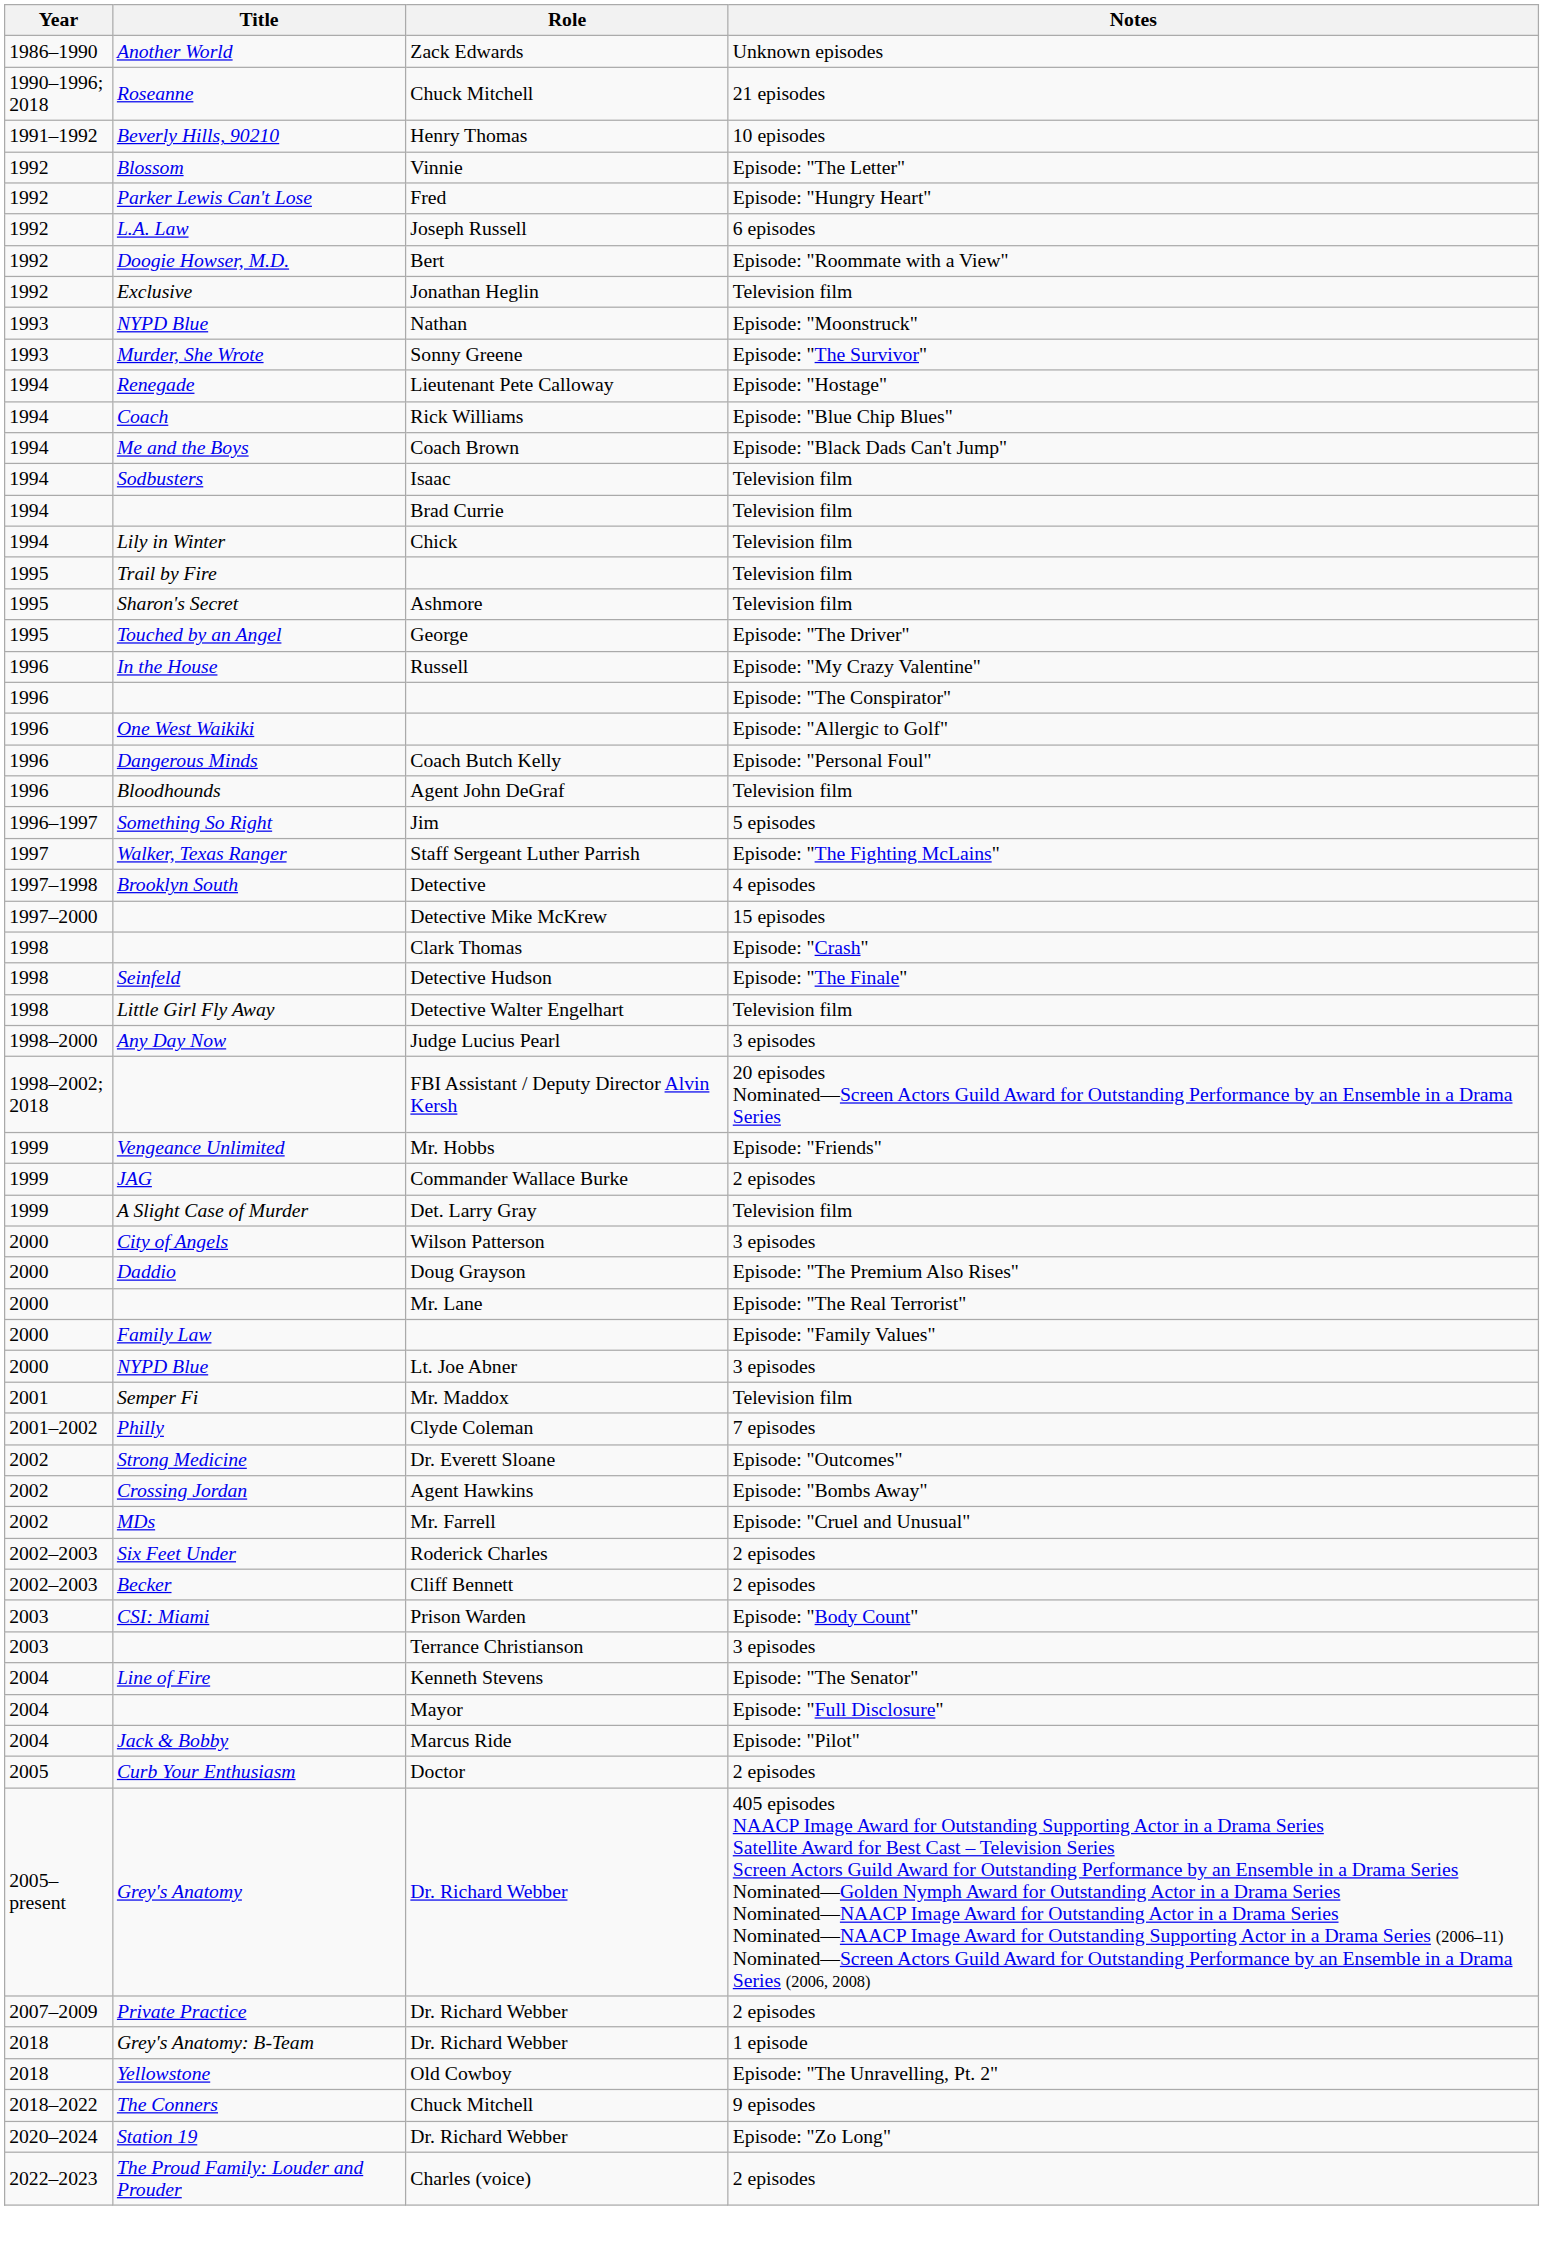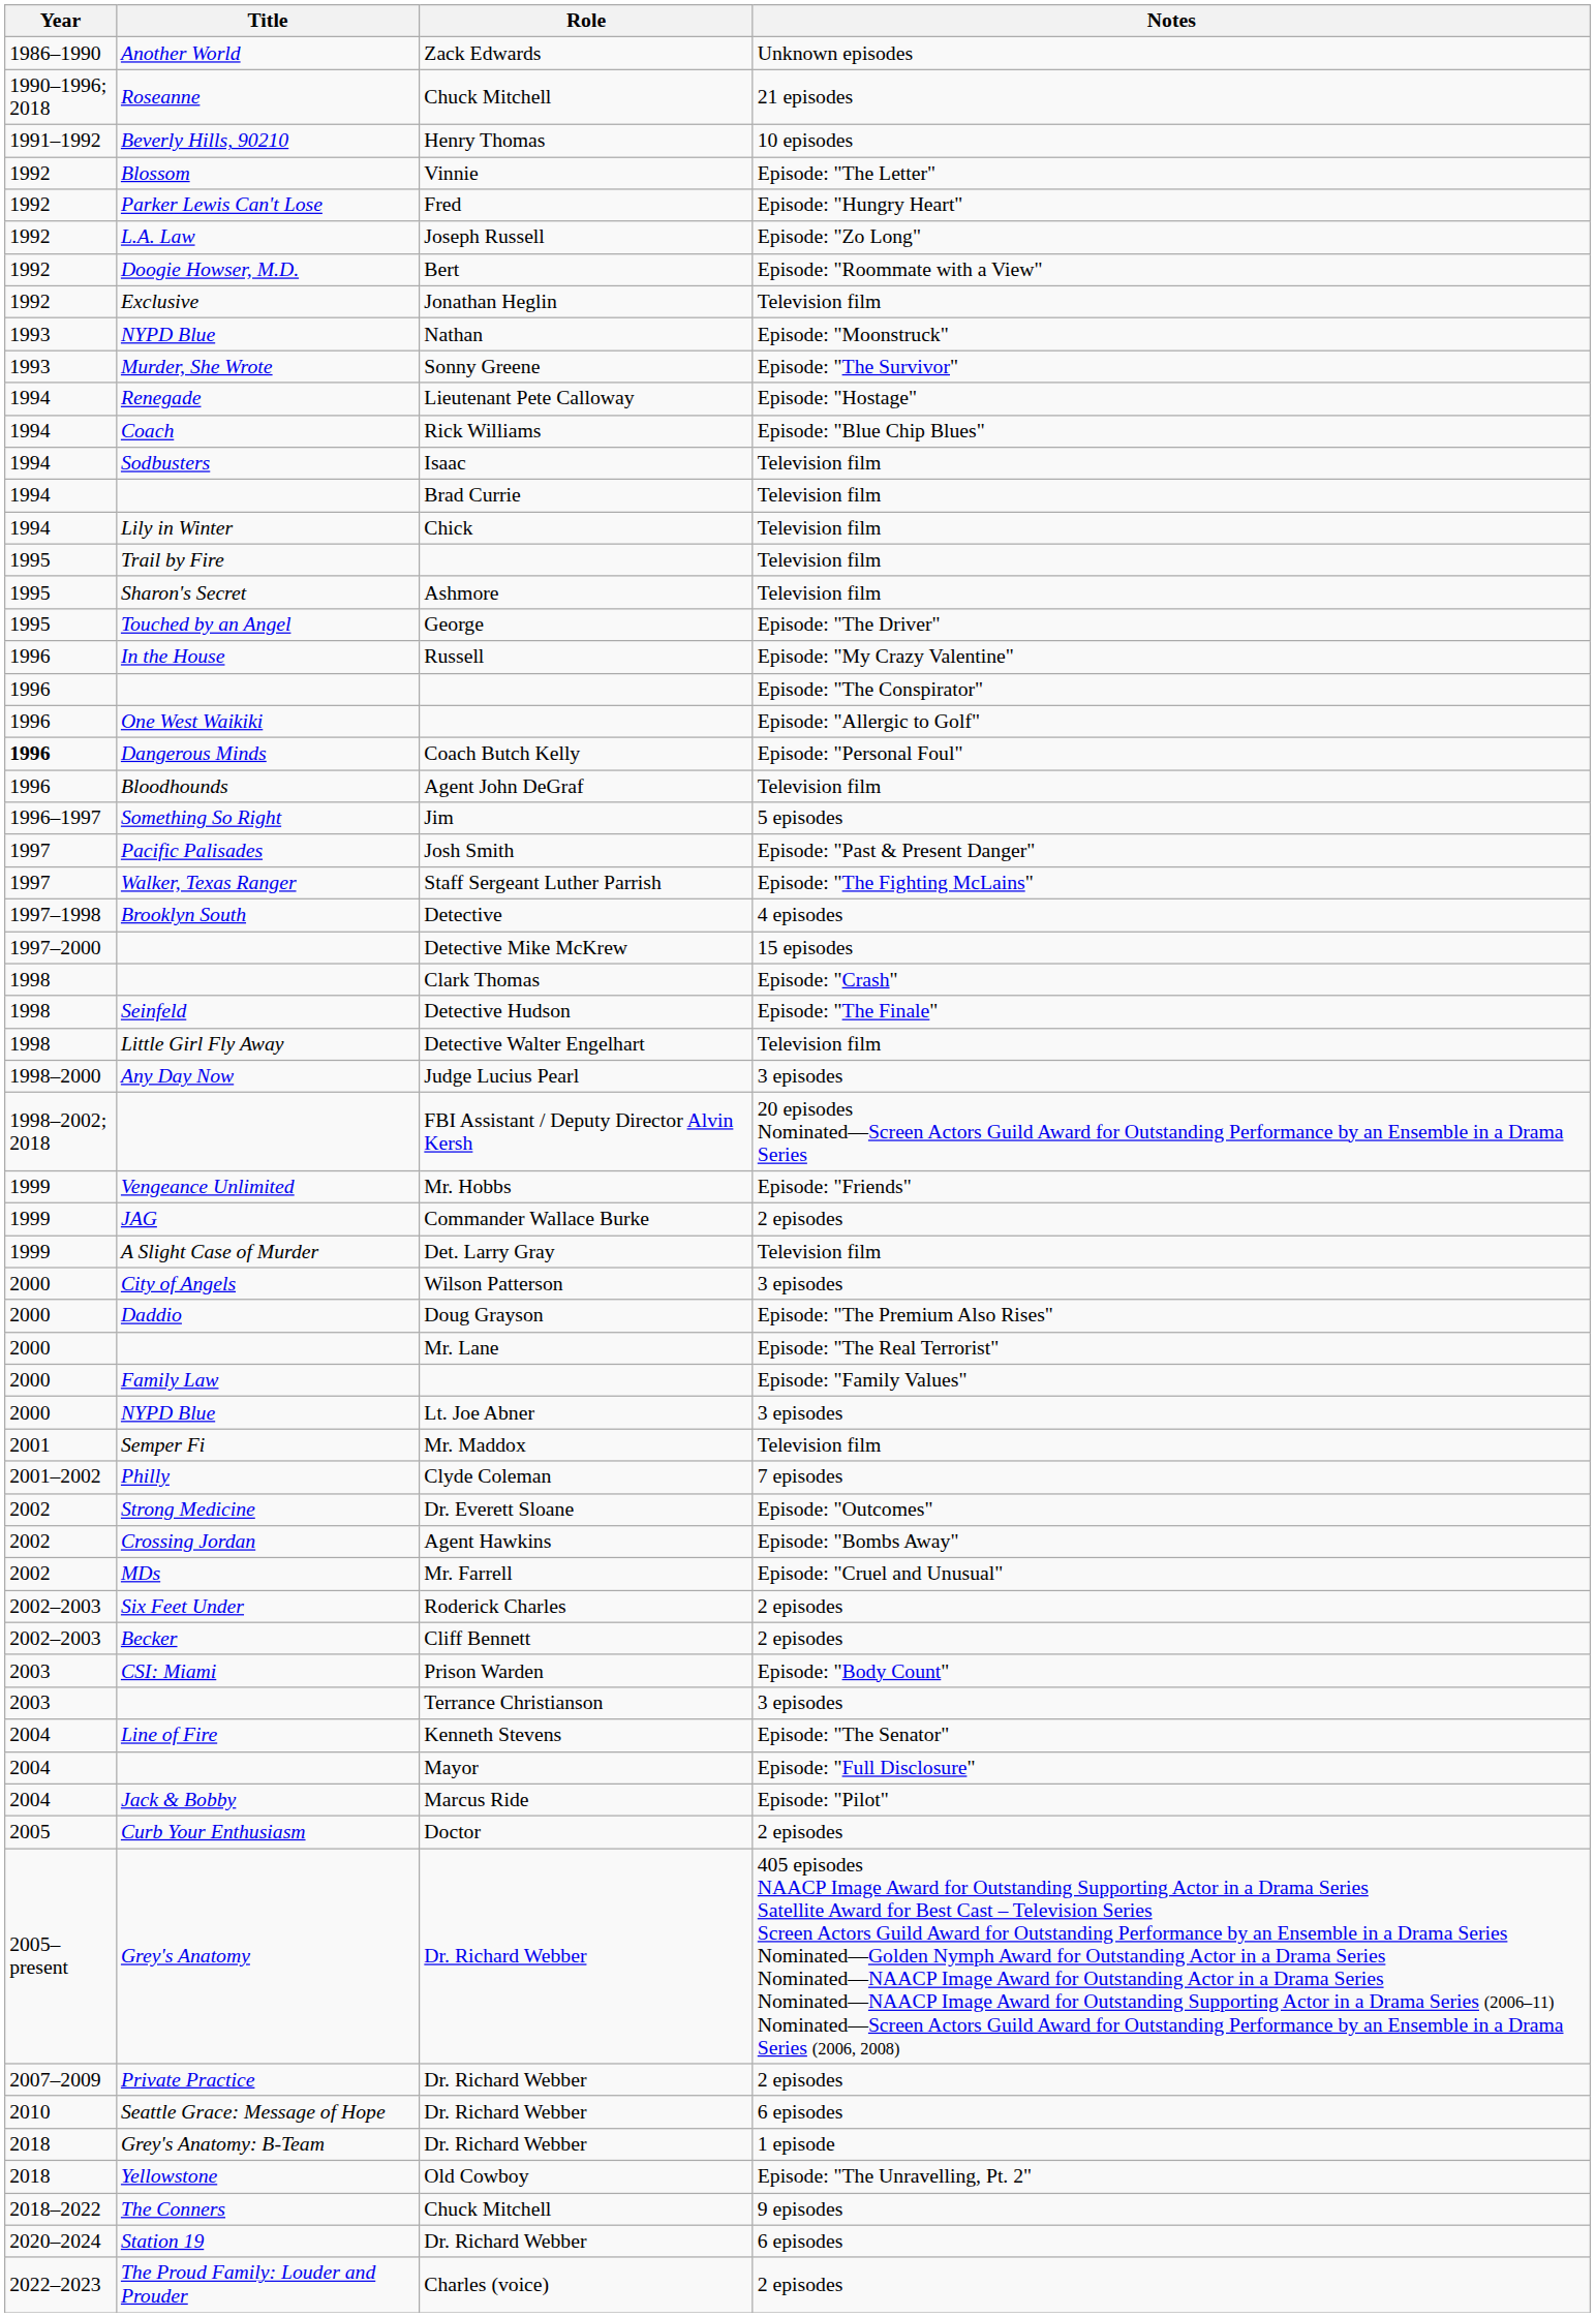 <table class="wikitable sortable">
 <tr>
 <th>Year</th>
 <th>Title</th>
 <th>Role</th>
 <th>Notes</th>
 </tr>
 <tr>
 <td>1986–1990</td>
 <td><em><a href='#'>Another World</a></em></td>
 <td>Zack Edwards</td>
 <td>Unknown episodes</td>
 </tr>
 <tr>
 <td>1990–1996;<br>2018</td>
 <td><em><a href='#'>Roseanne</a></em></td>
 <td>Chuck Mitchell</td>
 <td>21 episodes</td>
 </tr>
 <tr>
 <td>1991–1992</td>
 <td><em><a href='#'>Beverly Hills, 90210</a></em></td>
 <td>Henry Thomas</td>
 <td>10 episodes</td>
 </tr>
 <tr>
 <td>1992</td>
 <td><em><a href='#'>Blossom</a></em></td>
 <td>Vinnie</td>
 <td>Episode: "The Letter"</td>
 </tr>
 <tr>
 <td>1992</td>
 <td><em><a href='#'>Parker Lewis Can't Lose</a></em></td>
 <td>Fred</td>
 <td>Episode: "Hungry Heart"</td>
 </tr>
 <tr>
 <td>1992</td>
 <td><em><a href='#'>L.A. Law</a></em></td>
 <td>Joseph Russell</td>
-<td>6 episodes</td>
+<td>Episode: "Zo Long"</td>
 </tr>
 <tr>
 <td>1992</td>
 <td><em><a href='#'>Doogie Howser, M.D.</a></em></td>
 <td>Bert</td>
 <td>Episode: "Roommate with a View"</td>
 </tr>
 <tr>
 <td>1992</td>
 <td><em>Exclusive</em></td>
 <td>Jonathan Heglin</td>
 <td>Television film</td>
 </tr>
 <tr>
 <td>1993</td>
 <td><em><a href='#'>NYPD Blue</a></em></td>
 <td>Nathan</td>
 <td>Episode: "Moonstruck"</td>
 </tr>
 <tr>
 <td>1993</td>
 <td><em><a href='#'>Murder, She Wrote</a></em></td>
 <td>Sonny Greene</td>
 <td>Episode: "<a href='#'>The Survivor</a>"</td>
 </tr>
 <tr>
 <td>1994</td>
 <td><em><a href='#'>Renegade</a></em></td>
 <td>Lieutenant Pete Calloway</td>
 <td>Episode: "Hostage"</td>
 </tr>
 <tr>
 <td>1994</td>
 <td><em><a href='#'>Coach</a></em></td>
 <td>Rick Williams</td>
 <td>Episode: "Blue Chip Blues"</td>
-</tr>
-<tr>
-<td>1994</td>
-<td><em><a href='#'>Me and the Boys</a></em></td>
-<td>Coach Brown</td>
-<td>Episode: "Black Dads Can't Jump"</td>
 </tr>
 <tr>
 <td>1994</td>
 <td><em><a href='#'>Sodbusters</a></em></td>
 <td>Isaac</td>
 <td>Television film</td>
 </tr>
 <tr>
 <td>1994</td>
 <td><em></em></td>
 <td>Brad Currie</td>
 <td>Television film</td>
 </tr>
 <tr>
 <td>1994</td>
 <td><em>Lily in Winter</em></td>
 <td>Chick</td>
 <td>Television film</td>
 </tr>
 <tr>
 <td>1995</td>
 <td><em>Trail by Fire</em></td>
 <td></td>
 <td>Television film</td>
 </tr>
 <tr>
 <td>1995</td>
 <td><em>Sharon's Secret</em></td>
 <td>Ashmore</td>
 <td>Television film</td>
 </tr>
 <tr>
 <td>1995</td>
 <td><em><a href='#'>Touched by an Angel</a></em></td>
 <td>George</td>
 <td>Episode: "The Driver"</td>
 </tr>
 <tr>
 <td>1996</td>
 <td><em><a href='#'>In the House</a></em></td>
 <td>Russell</td>
 <td>Episode: "My Crazy Valentine"</td>
 </tr>
 <tr>
 <td>1996</td>
 <td><em></em></td>
 <td></td>
 <td>Episode: "The Conspirator"</td>
 </tr>
 <tr>
 <td>1996</td>
 <td><em><a href='#'>One West Waikiki</a></em></td>
 <td></td>
 <td>Episode: "Allergic to Golf"</td>
 </tr>
 <tr>
-<td>1996</td>
+<td><strong>1996</strong></td>
 <td><em><a href='#'>Dangerous Minds</a></em></td>
 <td>Coach Butch Kelly</td>
 <td>Episode: "Personal Foul"</td>
 </tr>
 <tr>
 <td>1996</td>
 <td><em>Bloodhounds</em></td>
 <td>Agent John DeGraf</td>
 <td>Television film</td>
 </tr>
 <tr>
 <td>1996–1997</td>
 <td><em><a href='#'>Something So Right</a></em></td>
 <td>Jim</td>
 <td>5 episodes</td>
+</tr>
+<tr>
+<td>1997</td>
+<td><em><a href='#'>Pacific Palisades</a></em></td>
+<td>Josh Smith</td>
+<td>Episode: "Past & Present Danger"</td>
 </tr>
 <tr>
 <td>1997</td>
 <td><em><a href='#'>Walker, Texas Ranger</a></em></td>
 <td>Staff Sergeant Luther Parrish</td>
 <td>Episode: "<a href='#'>The Fighting McLains</a>"</td>
 </tr>
 <tr>
 <td>1997–1998</td>
 <td><em><a href='#'>Brooklyn South</a></em></td>
 <td>Detective</td>
 <td>4 episodes</td>
 </tr>
 <tr>
 <td>1997–2000</td>
 <td><em></em></td>
 <td>Detective Mike McKrew</td>
 <td>15 episodes</td>
 </tr>
 <tr>
 <td>1998</td>
 <td><em></em></td>
 <td>Clark Thomas</td>
 <td>Episode: "<a href='#'>Crash</a>"</td>
 </tr>
 <tr>
 <td>1998</td>
 <td><em><a href='#'>Seinfeld</a></em></td>
 <td>Detective Hudson</td>
 <td>Episode: "<a href='#'>The Finale</a>"</td>
 </tr>
 <tr>
 <td>1998</td>
 <td><em>Little Girl Fly Away</em></td>
 <td>Detective Walter Engelhart</td>
 <td>Television film</td>
 </tr>
 <tr>
 <td>1998–2000</td>
 <td><em><a href='#'>Any Day Now</a></em></td>
 <td>Judge Lucius Pearl</td>
 <td>3 episodes</td>
 </tr>
 <tr>
 <td>1998–2002;<br>2018</td>
 <td><em></em></td>
 <td>FBI Assistant / Deputy Director <a href='#'>Alvin Kersh</a></td>
 <td>20 episodes<br>Nominated—<a href='#'>Screen Actors Guild Award for Outstanding Performance by an Ensemble in a Drama Series</a></td>
 </tr>
 <tr>
 <td>1999</td>
 <td><em><a href='#'>Vengeance Unlimited</a></em></td>
 <td>Mr. Hobbs</td>
 <td>Episode: "Friends"</td>
 </tr>
 <tr>
 <td>1999</td>
 <td><em><a href='#'>JAG</a></em></td>
 <td>Commander Wallace Burke</td>
 <td>2 episodes</td>
 </tr>
 <tr>
 <td>1999</td>
 <td><em>A Slight Case of Murder</em></td>
 <td>Det. Larry Gray</td>
 <td>Television film</td>
 </tr>
 <tr>
 <td>2000</td>
 <td><em><a href='#'>City of Angels</a></em></td>
 <td>Wilson Patterson</td>
 <td>3 episodes</td>
 </tr>
 <tr>
 <td>2000</td>
 <td><em><a href='#'>Daddio</a></em></td>
 <td>Doug Grayson</td>
 <td>Episode: "The Premium Also Rises"</td>
 </tr>
 <tr>
 <td>2000</td>
 <td><em></em></td>
 <td>Mr. Lane</td>
 <td>Episode: "The Real Terrorist"</td>
 </tr>
 <tr>
 <td>2000</td>
 <td><em><a href='#'>Family Law</a></em></td>
 <td></td>
 <td>Episode: "Family Values"</td>
 </tr>
 <tr>
 <td>2000</td>
 <td><em><a href='#'>NYPD Blue</a></em></td>
 <td>Lt. Joe Abner</td>
 <td>3 episodes</td>
 </tr>
 <tr>
 <td>2001</td>
 <td><em>Semper Fi</em></td>
 <td>Mr. Maddox</td>
 <td>Television film</td>
 </tr>
 <tr>
 <td>2001–2002</td>
 <td><em><a href='#'>Philly</a></em></td>
 <td>Clyde Coleman</td>
 <td>7 episodes</td>
 </tr>
 <tr>
 <td>2002</td>
 <td><em><a href='#'>Strong Medicine</a></em></td>
 <td>Dr. Everett Sloane</td>
 <td>Episode: "Outcomes"</td>
 </tr>
 <tr>
 <td>2002</td>
 <td><em><a href='#'>Crossing Jordan</a></em></td>
 <td>Agent Hawkins</td>
 <td>Episode: "Bombs Away"</td>
 </tr>
 <tr>
 <td>2002</td>
 <td><em><a href='#'>MDs</a></em></td>
 <td>Mr. Farrell</td>
 <td>Episode: "Cruel and Unusual"</td>
 </tr>
 <tr>
 <td>2002–2003</td>
 <td><em><a href='#'>Six Feet Under</a></em></td>
 <td>Roderick Charles</td>
 <td>2 episodes</td>
 </tr>
 <tr>
 <td>2002–2003</td>
 <td><em><a href='#'>Becker</a></em></td>
 <td>Cliff Bennett</td>
 <td>2 episodes</td>
 </tr>
 <tr>
 <td>2003</td>
 <td><em><a href='#'>CSI: Miami</a></em></td>
 <td>Prison Warden</td>
 <td>Episode: "<a href='#'>Body Count</a>"</td>
 </tr>
 <tr>
 <td>2003</td>
 <td><em></em></td>
 <td>Terrance Christianson</td>
 <td>3 episodes</td>
 </tr>
 <tr>
 <td>2004</td>
 <td><em><a href='#'>Line of Fire</a></em></td>
 <td>Kenneth Stevens</td>
 <td>Episode: "The Senator"</td>
 </tr>
 <tr>
 <td>2004</td>
 <td><em></em></td>
 <td>Mayor</td>
 <td>Episode: "<a href='#'>Full Disclosure</a>"</td>
 </tr>
 <tr>
 <td>2004</td>
 <td><em><a href='#'>Jack & Bobby</a></em></td>
 <td>Marcus Ride</td>
 <td>Episode: "Pilot"</td>
 </tr>
 <tr>
 <td>2005</td>
 <td><em><a href='#'>Curb Your Enthusiasm</a></em></td>
 <td>Doctor</td>
 <td>2 episodes</td>
 </tr>
 <tr>
 <td>2005–present</td>
 <td><em><a href='#'>Grey's Anatomy</a></em></td>
 <td><a href='#'>Dr. Richard Webber</a></td>
 <td>405 episodes<br><a href='#'>NAACP Image Award for Outstanding Supporting Actor in a Drama Series</a><br><a href='#'>Satellite Award for Best Cast – Television Series</a><br><a href='#'>Screen Actors Guild Award for Outstanding Performance by an Ensemble in a Drama Series</a><br>Nominated—<a href='#'>Golden Nymph Award for Outstanding Actor in a Drama Series</a><br>Nominated—<a href='#'>NAACP Image Award for Outstanding Actor in a Drama Series</a><br>Nominated—<a href='#'>NAACP Image Award for Outstanding Supporting Actor in a Drama Series</a> <small>(2006–11)</small><br>Nominated—<a href='#'>Screen Actors Guild Award for Outstanding Performance by an Ensemble in a Drama Series</a> <small>(2006, 2008)</small></td>
 </tr>
 <tr>
 <td>2007–2009</td>
 <td><em><a href='#'>Private Practice</a></em></td>
 <td>Dr. Richard Webber</td>
 <td>2 episodes</td>
 </tr>
 <tr>
+<td>2010</td>
+<td><em>Seattle Grace: Message of Hope</em></td>
+<td>Dr. Richard Webber</td>
+<td>6 episodes</td>
+</tr>
+<tr>
 <td>2018</td>
 <td><em>Grey's Anatomy: B-Team</em></td>
 <td>Dr. Richard Webber</td>
 <td>1 episode</td>
 </tr>
 <tr>
 <td>2018</td>
 <td><em><a href='#'>Yellowstone</a></em></td>
 <td>Old Cowboy</td>
 <td>Episode: "The Unravelling, Pt. 2"</td>
 </tr>
 <tr>
 <td>2018–2022</td>
 <td><em><a href='#'>The Conners</a></em></td>
 <td>Chuck Mitchell</td>
 <td>9 episodes</td>
 </tr>
 <tr>
 <td>2020–2024</td>
 <td><em><a href='#'>Station 19</a></em></td>
 <td>Dr. Richard Webber</td>
-<td>Episode: "Zo Long"</td>
+<td>6 episodes</td>
 </tr>
 <tr>
 <td>2022–2023</td>
 <td><em><a href='#'>The Proud Family: Louder and Prouder</a></em></td>
 <td>Charles (voice)</td>
 <td>2 episodes</td>
 </tr>
 </table>
